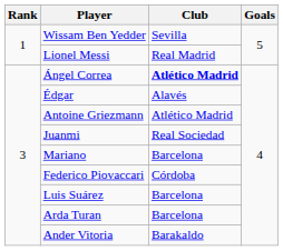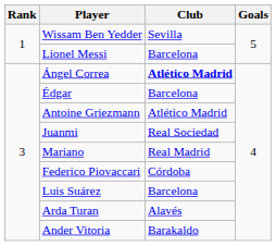 <table class="wikitable sortable" style="text-align:center">
 <tr>
 <th>Rank</th>
 <th>Player</th>
 <th>Club</th>
 <th>Goals</th>
 </tr>
 <tr>
 <td rowspan="2">1</td>
 <td align="left"> <a href='#'>Wissam Ben Yedder</a></td>
 <td align="left"><a href='#'>Sevilla</a></td>
 <td rowspan="2">5</td>
 </tr>
 <tr>
 <td align="left"> <a href='#'>Lionel Messi</a></td>
-<td align="left"><a href='#'>Real Madrid</a></td>
+<td align="left"><a href='#'>Barcelona</a></td>
 </tr>
 <tr>
 <td rowspan="9">3</td>
 <td align="left"> <a href='#'>Ángel Correa</a></td>
 <td align="left"><strong><a href='#'>Atlético Madrid</a></strong></td>
 <td rowspan="9">4</td>
 </tr>
 <tr>
 <td align="left"> <a href='#'>Édgar</a></td>
-<td align="left"><a href='#'>Alavés</a></td>
+<td align="left"><a href='#'>Barcelona</a></td>
 </tr>
 <tr>
 <td align="left"> <a href='#'>Antoine Griezmann</a></td>
 <td align="left"><a href='#'>Atlético Madrid</a></td>
 </tr>
 <tr>
 <td align="left"> <a href='#'>Juanmi</a></td>
 <td align="left"><a href='#'>Real Sociedad</a></td>
 </tr>
 <tr>
 <td align="left"> <a href='#'>Mariano</a></td>
-<td align="left"><a href='#'>Barcelona</a></td>
+<td align="left"><a href='#'>Real Madrid</a></td>
 </tr>
 <tr>
 <td align="left"> <a href='#'>Federico Piovaccari</a></td>
 <td align="left"><a href='#'>Córdoba</a></td>
 </tr>
 <tr>
 <td align="left"> <a href='#'>Luis Suárez</a></td>
 <td align="left"><a href='#'>Barcelona</a></td>
 </tr>
 <tr>
 <td align="left"> <a href='#'>Arda Turan</a></td>
-<td align="left"><a href='#'>Barcelona</a></td>
+<td align="left"><a href='#'>Alavés</a></td>
 </tr>
 <tr>
 <td align="left"> <a href='#'>Ander Vitoria</a></td>
 <td align="left"><a href='#'>Barakaldo</a></td>
 </tr>
 </table>
